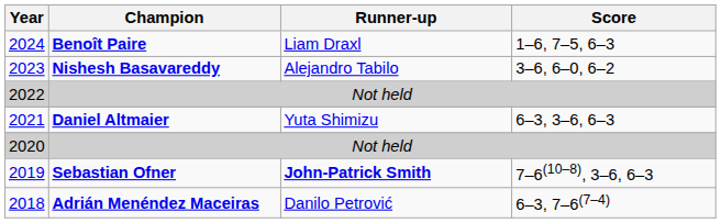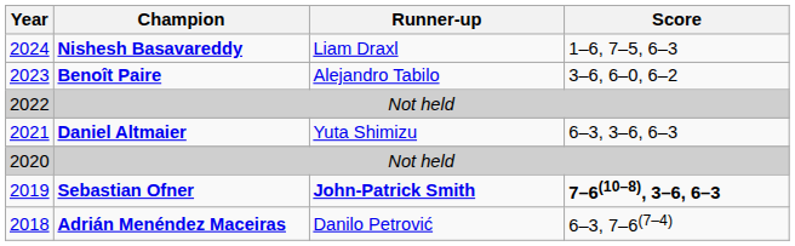 <table class="wikitable" style="font-size:90%">
 <tr>
 <th>Year</th>
 <th width="200">Champion</th>
 <th width="200">Runner-up</th>
 <th width="175">Score</th>
 </tr>
 <tr>
 <td><a href='#'>2024</a></td>
-<td> <strong><a href='#'>Benoît Paire</a></strong></td>
+<td> <strong><a href='#'>Nishesh Basavareddy</a></strong></td>
 <td> <a href='#'>Liam Draxl</a></td>
 <td>1–6, 7–5, 6–3</td>
 </tr>
 <tr>
 <td><a href='#'>2023</a></td>
-<td> <strong><a href='#'>Nishesh Basavareddy</a></strong></td>
+<td> <strong><a href='#'>Benoît Paire</a></strong></td>
 <td> <a href='#'>Alejandro Tabilo</a></td>
 <td>3–6, 6–0, 6–2</td>
 </tr>
 <tr>
 <td style="background:#cfcfcf">2022</td>
 <td colspan=3 align=center style="background:#cfcfcf"><em>Not held</em></td>
 </tr>
 <tr>
 <td><a href='#'>2021</a></td>
 <td> <strong><a href='#'>Daniel Altmaier</a></strong></td>
 <td> <a href='#'>Yuta Shimizu</a></td>
 <td>6–3, 3–6, 6–3</td>
 </tr>
 <tr>
 <td style="background:#cfcfcf">2020</td>
 <td colspan=3 align=center style="background:#cfcfcf"><em>Not held</em></td>
 </tr>
 <tr>
 <td><a href='#'>2019</a></td>
 <td> <strong><a href='#'>Sebastian Ofner</a></strong></td>
 <td><strong> <a href='#'>John-Patrick Smith</a></strong></td>
-<td>7–6<sup>(10–8)</sup>, 3–6, 6–3</td>
+<td><strong>7–6<sup>(10–8)</sup>, 3–6, 6–3</strong></td>
 </tr>
 <tr>
 <td><a href='#'>2018</a></td>
 <td> <strong><a href='#'>Adrián Menéndez Maceiras</a></strong></td>
 <td> <a href='#'>Danilo Petrović</a></td>
 <td>6–3, 7–6<sup>(7–4)</sup></td>
 </tr>
 </table>
